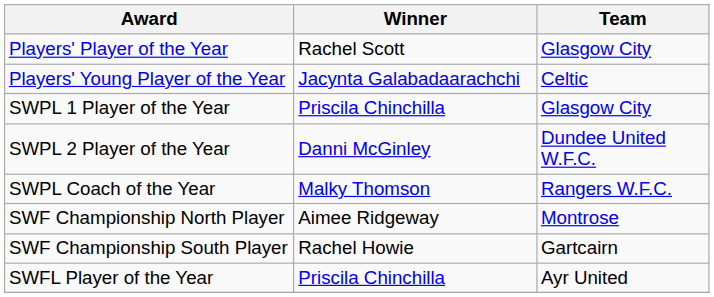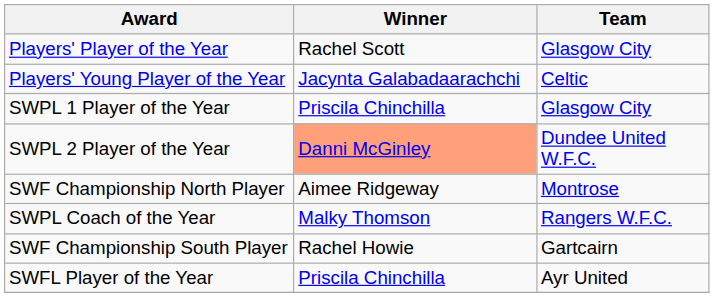 <table class="wikitable">
 <tr>
 <th width=240>Award</th>
 <th width=200>Winner</th>
 <th width=140>Team</th>
 </tr>
 <tr>
 <td><a href='#'>Players' Player of the Year</a></td>
 <td>Rachel Scott</td>
 <td><a href='#'>Glasgow City</a></td>
 </tr>
 <tr>
 <td><a href='#'>Players' Young Player of the Year</a></td>
 <td><a href='#'>Jacynta Galabadaarachchi</a></td>
 <td><a href='#'>Celtic</a></td>
 </tr>
 <tr>
 <td>SWPL 1 Player of the Year</td>
 <td><a href='#'>Priscila Chinchilla</a></td>
 <td><a href='#'>Glasgow City</a></td>
 </tr>
 <tr>
 <td>SWPL 2 Player of the Year</td>
-<td><a href='#'>Danni McGinley</a></td>
+<td style="background: lightsalmon;"><a href='#'>Danni McGinley</a></td>
 <td><a href='#'>Dundee United W.F.C.</a></td>
+</tr>
+<tr>
+<td>SWF Championship North Player</td>
+<td>Aimee Ridgeway</td>
+<td><a href='#'>Montrose</a></td>
 </tr>
 <tr>
 <td>SWPL Coach of the Year</td>
 <td><a href='#'>Malky Thomson</a></td>
 <td><a href='#'>Rangers W.F.C.</a></td>
-</tr>
-<tr>
-<td>SWF Championship North Player</td>
-<td>Aimee Ridgeway</td>
-<td><a href='#'>Montrose</a></td>
 </tr>
 <tr>
 <td>SWF Championship South Player</td>
 <td>Rachel Howie</td>
 <td>Gartcairn</td>
 </tr>
 <tr>
 <td>SWFL Player of the Year</td>
 <td><a href='#'>Priscila Chinchilla</a></td>
 <td>Ayr United</td>
 </tr>
 <tr>
 </tr>
 </table>
